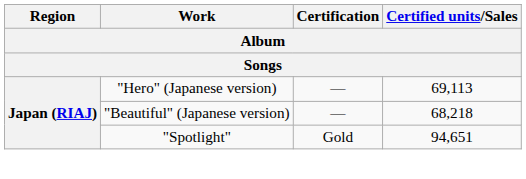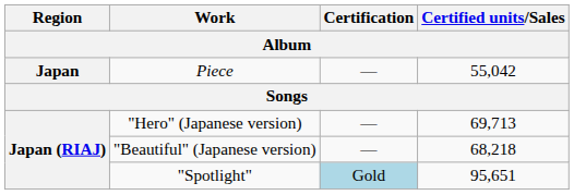 <table class="wikitable sortable plainrowheaders" style="text-align:center">
 <tr>
 <th>Region</th>
 <th>Work</th>
 <th>Certification</th>
 <th><a href='#'>Certified units</a>/Sales</th>
 </tr>
 <tr>
 <th colspan="4">Album</th>
 </tr>
 <tr>
+<th scope="row">Japan</th>
+<td align="center"><em>Piece</em></td>
+<td align="center">—</td>
+<td align="center">55,042</td>
+</tr>
+<tr>
 <th colspan="4">Songs</th>
 </tr>
 <tr>
 <th scope="row" rowspan="3">Japan (<a href='#'>RIAJ</a>)</th>
 <td align="center">"Hero" (Japanese version)</td>
 <td align="center">—</td>
-<td align="center">69,113 </td>
+<td align="center">69,713 </td>
 </tr>
 <tr>
 <td align="center">"Beautiful" (Japanese version)</td>
 <td align="center">—</td>
 <td align="center">68,218 </td>
 </tr>
 <tr>
 <td align="center">"Spotlight"</td>
-<td align="center">Gold</td>
-<td align="center">94,651 </td>
+<td align="center" style="background: lightblue;">Gold</td>
+<td align="center">95,651 </td>
 </tr>
 </table>
